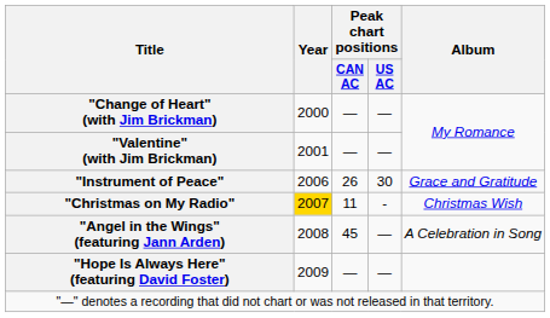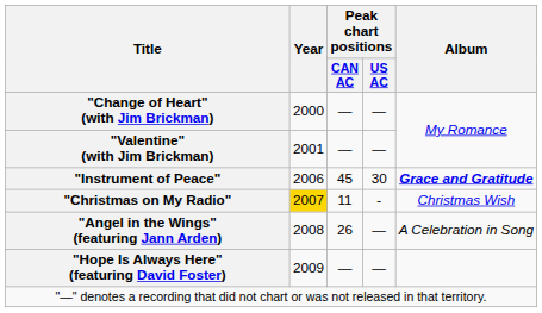 <table class="wikitable plainrowheaders" style="text-align:center;">
 <tr>
 <th scope="col" rowspan="2" style="width:20em;">Title</th>
 <th scope="col" rowspan="2">Year</th>
 <th scope="col" colspan="2">Peak chart positions</th>
 <th scope="col" rowspan="2">Album</th>
 </tr>
 <tr>
 <th scope="col" style="width:2em;font-size:90%;"><a href='#'>CAN AC</a><br></th>
 <th scope="col" style="width:2em;font-size:90%;"><a href='#'>US<br>AC</a><br></th>
 </tr>
 <tr>
 <th scope="row">"Change of Heart"<br><span>(with <a href='#'>Jim Brickman</a>)</span></th>
 <td>2000</td>
 <td>—</td>
 <td>—</td>
 <td rowspan="2"><em><a href='#'>My Romance</a></em></td>
 </tr>
 <tr>
 <th scope="row">"Valentine"<br><span>(with Jim Brickman)</span></th>
 <td>2001</td>
 <td>—</td>
 <td>—</td>
 </tr>
 <tr>
 <th scope="row">"Instrument of Peace"</th>
 <td>2006</td>
-<td>26</td>
+<td>45</td>
 <td>30</td>
-<td><em><a href='#'>Grace and Gratitude</a></em></td>
+<td><strong><em><a href='#'>Grace and Gratitude</a></em></strong></td>
 </tr>
 <tr>
 <th scope="row">"Christmas on My Radio"</th>
 <td style="background: gold;">2007</td>
 <td>11</td>
 <td>-</td>
 <td><em><a href='#'>Christmas Wish</a></em></td>
 </tr>
 <tr>
 <th scope="row">"Angel in the Wings"<br><span>(featuring <a href='#'>Jann Arden</a>)</span></th>
 <td>2008</td>
-<td>45</td>
+<td>26</td>
 <td>—</td>
 <td><em>A Celebration in Song</em></td>
 </tr>
 <tr>
 <th scope="row">"Hope Is Always Here"<br><span>(featuring <a href='#'>David Foster</a>)</span></th>
 <td>2009</td>
 <td>—</td>
 <td>—</td>
 <td></td>
 </tr>
 <tr>
 <td colspan="6" style="font-size:90%">"—" denotes a recording that did not chart or was not released in that territory.</td>
 </tr>
 </table>
